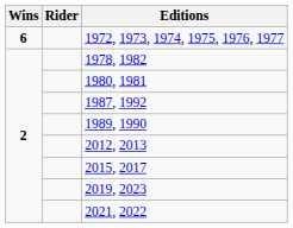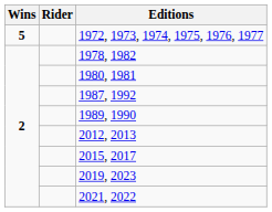 <table class="wikitable">
 <tr>
 <th>Wins</th>
 <th>Rider</th>
 <th>Editions</th>
 </tr>
 <tr>
-<td align=center><strong>6</strong></td>
+<td align=center><strong>5</strong></td>
 <td></td>
 <td><a href='#'>1972</a>, <a href='#'>1973</a>, <a href='#'>1974</a>, <a href='#'>1975</a>, <a href='#'>1976</a>, <a href='#'>1977</a></td>
 </tr>
 <tr>
 <td align=center rowspan="8"><strong>2</strong></td>
 <td></td>
 <td><a href='#'>1978</a>, <a href='#'>1982</a></td>
 </tr>
 <tr>
 <td></td>
 <td><a href='#'>1980</a>, <a href='#'>1981</a></td>
 </tr>
 <tr>
 <td></td>
 <td><a href='#'>1987</a>, <a href='#'>1992</a></td>
 </tr>
 <tr>
 <td></td>
 <td><a href='#'>1989</a>, <a href='#'>1990</a></td>
 </tr>
 <tr>
 <td></td>
 <td><a href='#'>2012</a>, <a href='#'>2013</a></td>
 </tr>
 <tr>
 <td></td>
 <td><a href='#'>2015</a>, <a href='#'>2017</a></td>
 </tr>
 <tr>
 <td></td>
 <td><a href='#'>2019</a>, <a href='#'>2023</a></td>
 </tr>
 <tr>
 <td></td>
 <td><a href='#'>2021</a>, <a href='#'>2022</a></td>
 </tr>
 </table>
